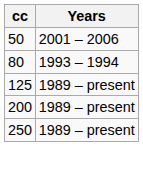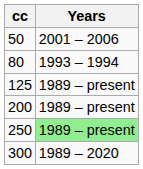 <table class="wikitable sortable" style="font-size:90%">
 <tr>
 <th>cc</th>
 <th>Years</th>
 </tr>
 <tr>
 <td>50</td>
 <td>2001 – 2006</td>
 </tr>
 <tr>
 <td>80</td>
 <td>1993 – 1994</td>
 </tr>
 <tr>
 <td>125</td>
 <td>1989 – present</td>
 </tr>
 <tr>
 <td>200</td>
 <td>1989 – present</td>
 </tr>
 <tr>
 <td>250</td>
-<td>1989 – present</td>
+<td style="background: lightgreen;">1989 – present</td>
+</tr>
+<tr>
+<td>300</td>
+<td>1989 – 2020</td>
 </tr>
 </table>
